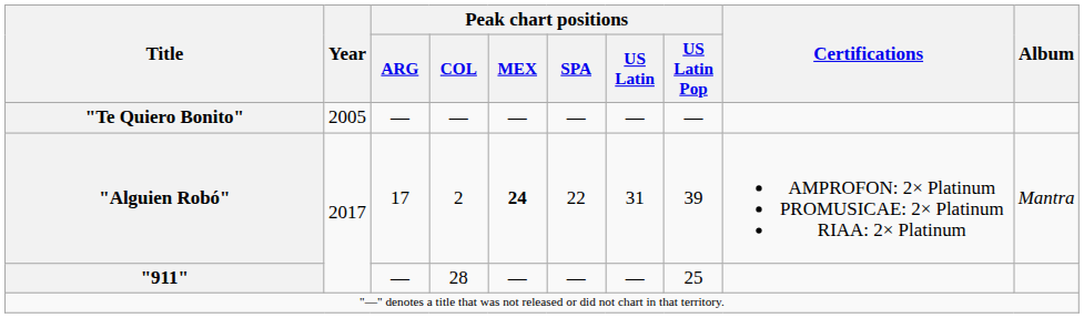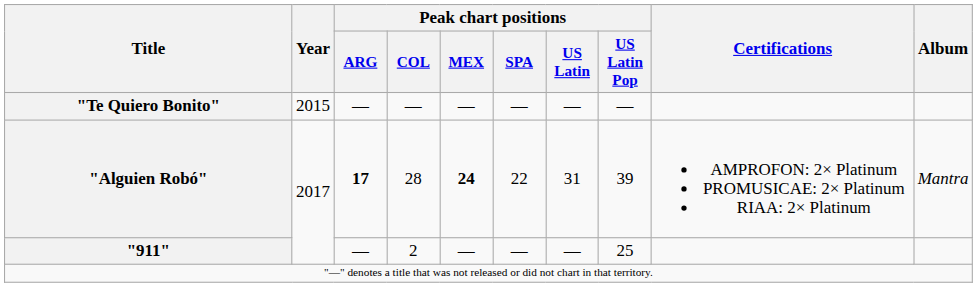 <table class="wikitable plainrowheaders" style="text-align:center;">
 <tr>
 <th scope="col" rowspan="2" style="width:16.5em;">Title</th>
 <th scope="col" rowspan="2" style="width:1em;">Year</th>
 <th scope="col" colspan="6">Peak chart positions</th>
 <th scope="col" rowspan="2" style="width:15em;"><a href='#'>Certifications</a></th>
 <th scope="col" rowspan="2">Album</th>
 </tr>
 <tr>
 <th scope="col" style="width:3em;font-size:90%;"><a href='#'>ARG</a><br></th>
 <th scope="col" style="width:3em;font-size:90%;"><a href='#'>COL</a><br></th>
 <th scope="col" style="width:3em;font-size:90%;"><a href='#'>MEX</a><br></th>
 <th scope="col" style="width:3em;font-size:90%;"><a href='#'>SPA</a><br></th>
 <th scope="col" style="width:3em;font-size:90%;"><a href='#'>US<br>Latin</a><br></th>
 <th scope="col" style="width:3em;font-size:90%;"><a href='#'>US<br>Latin<br>Pop</a><br></th>
 </tr>
 <tr>
 <th scope="row">"Te Quiero Bonito"<br></th>
-<td>2005</td>
+<td>2015</td>
 <td>—</td>
 <td>—</td>
 <td>—</td>
 <td>—</td>
 <td>—</td>
 <td>—</td>
 <td></td>
 <td></td>
 </tr>
 <tr>
 <th scope="row">"Alguien Robó"<br></th>
 <td rowspan="2">2017</td>
-<td>17</td>
-<td>2</td>
+<td><strong>17</strong></td>
+<td>28</td>
 <td><strong>24</strong></td>
 <td>22</td>
 <td>31</td>
 <td>39</td>
 <td><br><ul><li>AMPROFON: 2× Platinum</li><li>PROMUSICAE: 2× Platinum</li><li>RIAA: 2× Platinum </li></ul></td>
 <td><em>Mantra</em></td>
 </tr>
 <tr>
 <th scope="row">"911"<br></th>
 <td>—</td>
-<td>28</td>
+<td>2</td>
 <td>—</td>
 <td>—</td>
 <td>—</td>
 <td>25</td>
 <td></td>
 <td></td>
 </tr>
 <tr>
 <td colspan="14" style="text-align:center; font-size:8pt;">"—" denotes a title that was not released or did not chart in that territory.</td>
 </tr>
 </table>
